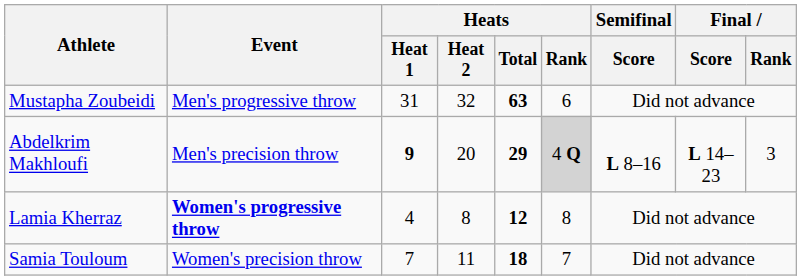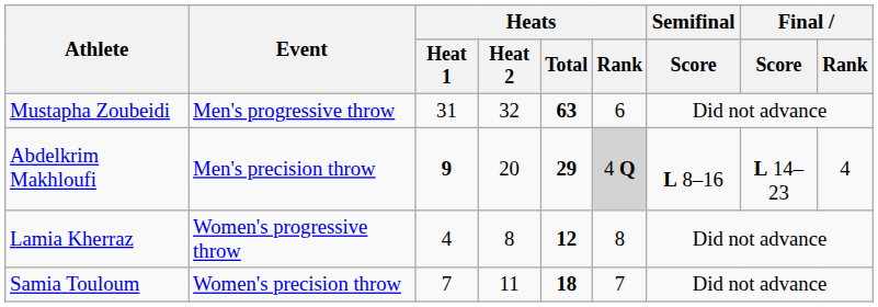 <table class=wikitable style="font-size:90%">
 <tr>
 <th rowspan="2">Athlete</th>
 <th rowspan="2">Event</th>
 <th colspan="4">Heats</th>
 <th>Semifinal</th>
 <th colspan=2>Final / </th>
 </tr>
 <tr style="font-size:95%">
 <th>Heat 1</th>
 <th>Heat 2</th>
 <th>Total</th>
 <th>Rank</th>
 <th>Score</th>
 <th>Score</th>
 <th>Rank</th>
 </tr>
 <tr align=center>
 <td align=left><a href='#'>Mustapha Zoubeidi</a></td>
 <td align=left><a href='#'>Men's progressive throw</a></td>
 <td>31</td>
 <td>32</td>
 <td><strong>63</strong></td>
 <td>6</td>
 <td colspan="3">Did not advance</td>
 </tr>
 <tr align=center>
 <td align=left><a href='#'>Abdelkrim Makhloufi</a></td>
 <td align=left><a href='#'>Men's precision throw</a></td>
 <td><strong>9</strong></td>
 <td>20</td>
 <td><strong>29</strong></td>
 <td style="background: lightgrey;">4 <strong>Q</strong></td>
 <td><br><strong>L</strong> 8–16</td>
 <td><br><strong>L</strong> 14–23</td>
-<td>3</td>
+<td>4</td>
 </tr>
 <tr align=center>
 <td align=left><a href='#'>Lamia Kherraz</a></td>
-<td align=left><strong><a href='#'>Women's progressive throw</a></strong></td>
+<td align=left><a href='#'>Women's progressive throw</a></td>
 <td>4</td>
 <td>8</td>
 <td><strong>12</strong></td>
 <td>8</td>
 <td colspan="3">Did not advance</td>
 </tr>
 <tr align=center>
 <td align=left><a href='#'>Samia Touloum</a></td>
 <td align=left><a href='#'>Women's precision throw</a></td>
 <td>7</td>
 <td>11</td>
 <td><strong>18</strong></td>
 <td>7</td>
 <td colspan="3">Did not advance</td>
 </tr>
 </table>
